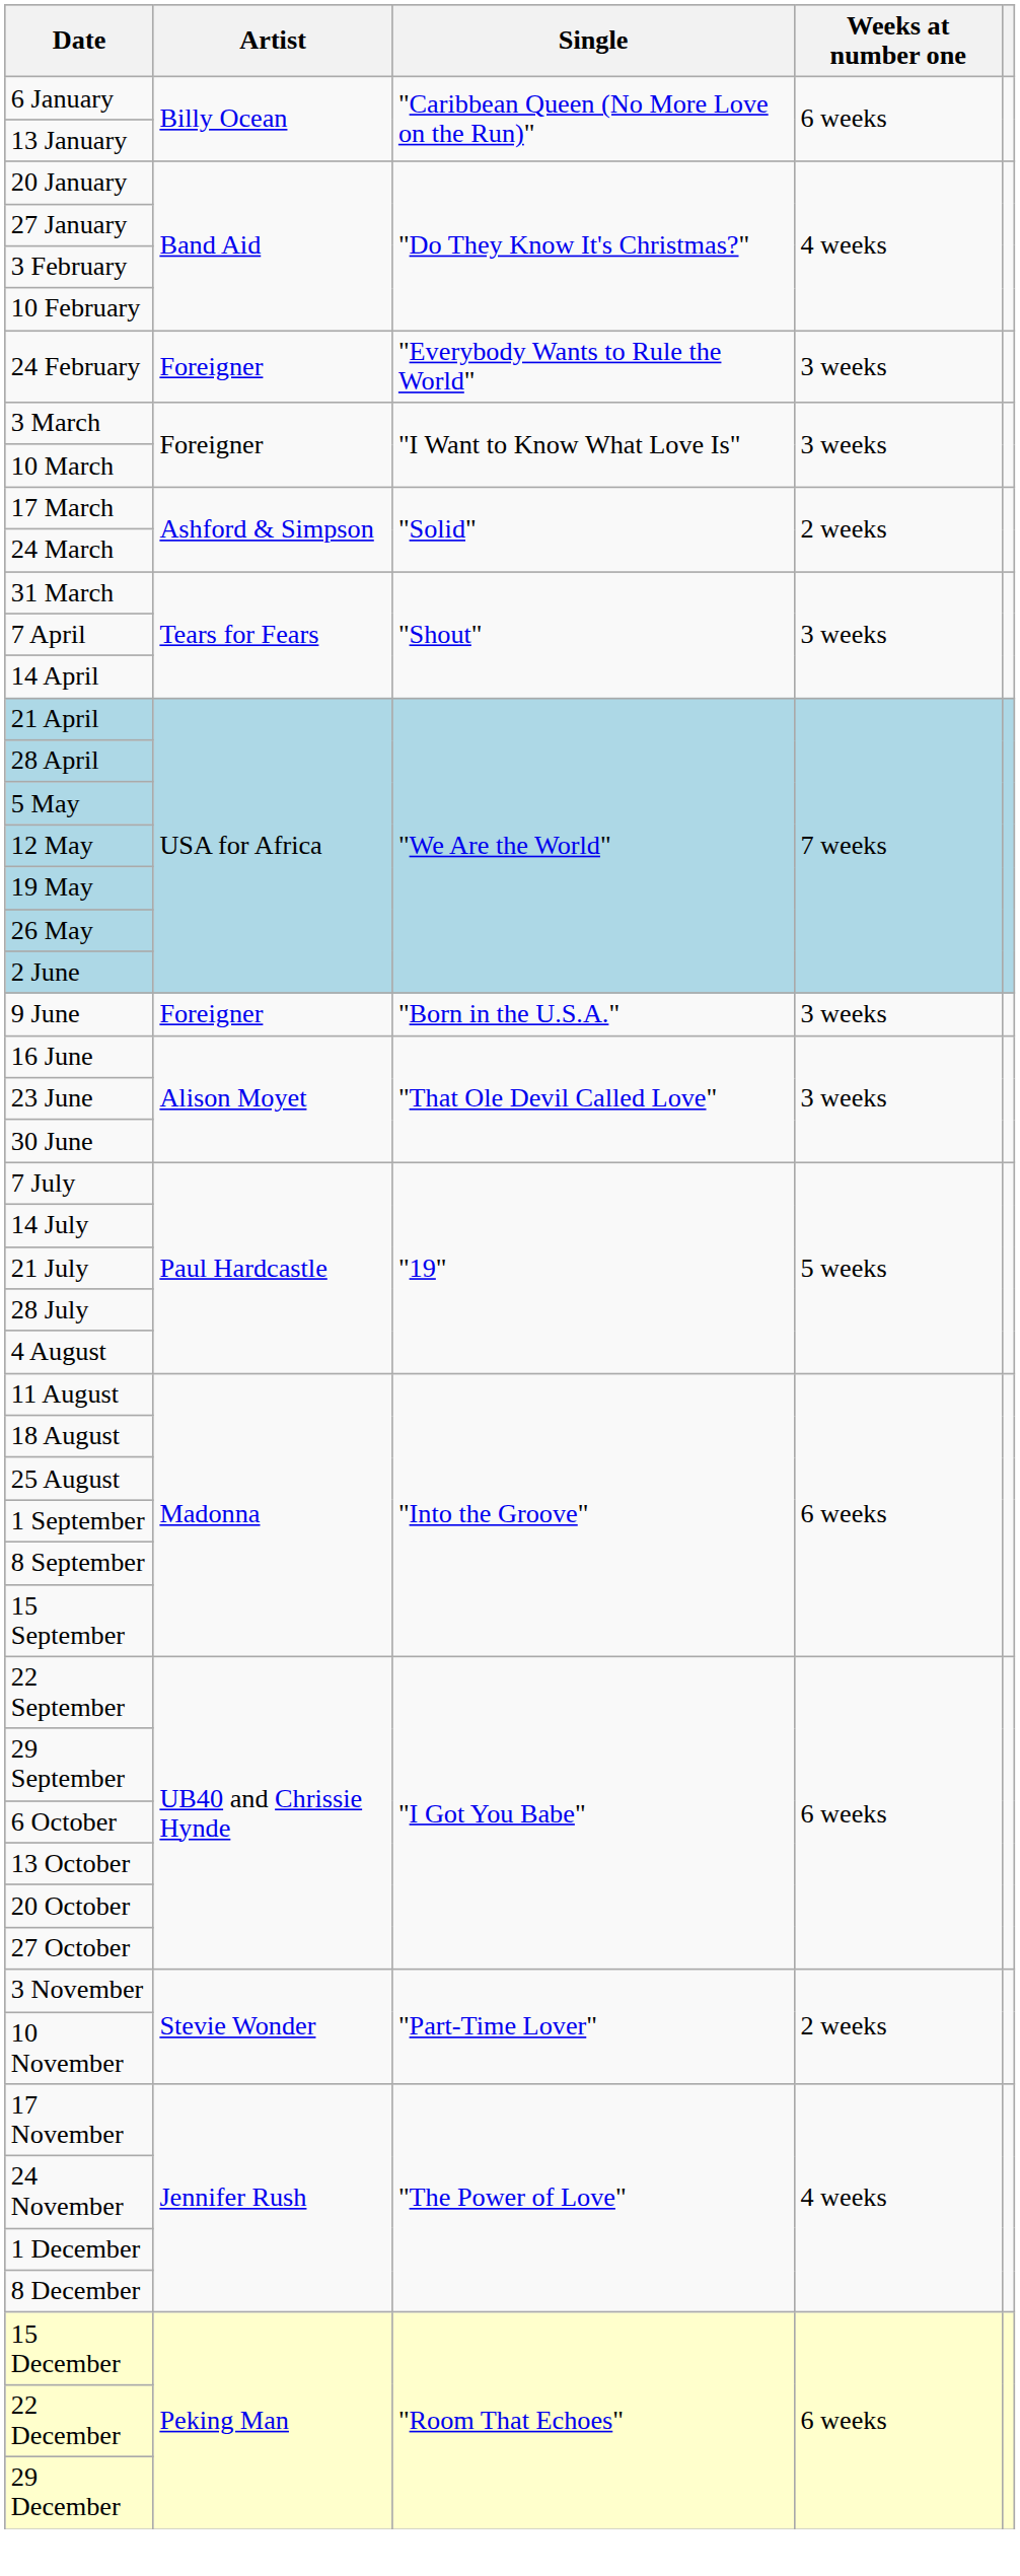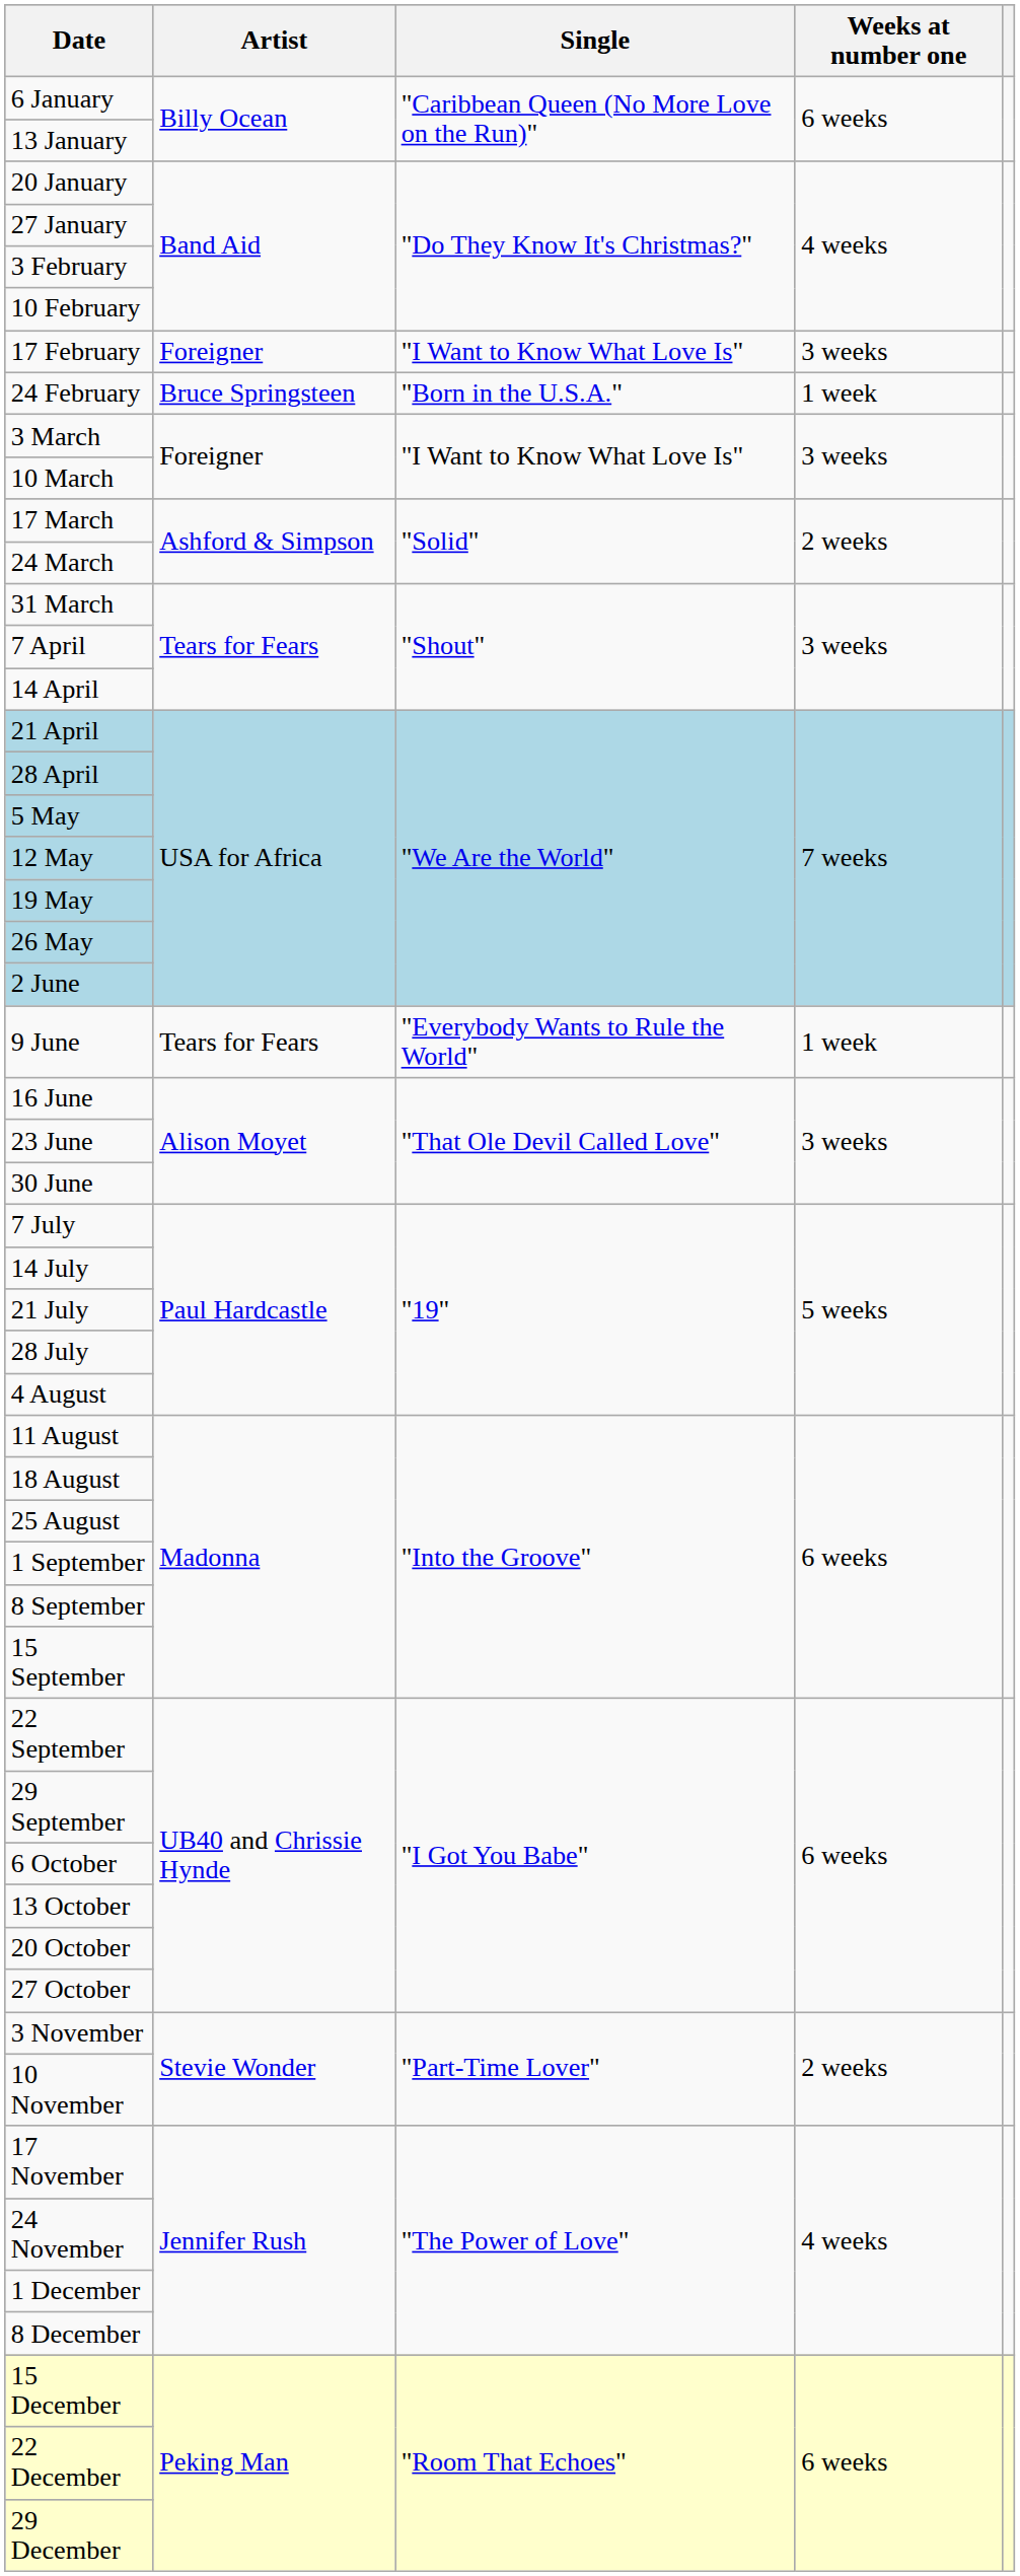 <table class="wikitable">
 <tr>
 <th>Date</th>
 <th>Artist</th>
 <th>Single</th>
 <th>Weeks at number one</th>
 <th></th>
 </tr>
 <tr>
 <td>6 January</td>
 <td rowspan="2"><a href='#'>Billy Ocean</a></td>
 <td rowspan="2">"<a href='#'>Caribbean Queen (No More Love on the Run)</a>"</td>
 <td rowspan="2">6 weeks</td>
 <td rowspan="2"></td>
 </tr>
 <tr>
 <td>13 January</td>
 </tr>
 <tr>
 <td>20 January</td>
 <td rowspan="4"><a href='#'>Band Aid</a></td>
 <td rowspan="4">"<a href='#'>Do They Know It's Christmas?</a>"</td>
 <td rowspan="4">4 weeks</td>
 <td rowspan="4"></td>
 </tr>
 <tr>
 <td>27 January</td>
 </tr>
 <tr>
 <td>3 February</td>
 </tr>
 <tr>
 <td>10 February</td>
 </tr>
 <tr>
+<td>17 February</td>
+<td><a href='#'>Foreigner</a></td>
+<td>"<a href='#'>I Want to Know What Love Is</a>"</td>
+<td>3 weeks</td>
+<td></td>
+</tr>
+<tr>
 <td>24 February</td>
-<td><a href='#'>Foreigner</a></td>
-<td>"<a href='#'>Everybody Wants to Rule the World</a>"</td>
-<td>3 weeks</td>
+<td><a href='#'>Bruce Springsteen</a></td>
+<td>"<a href='#'>Born in the U.S.A.</a>"</td>
+<td>1 week</td>
 <td></td>
 </tr>
 <tr>
 <td>3 March</td>
 <td rowspan="2">Foreigner</td>
 <td rowspan="2">"I Want to Know What Love Is"</td>
 <td rowspan="2">3 weeks</td>
 <td rowspan="2"></td>
 </tr>
 <tr>
 <td>10 March</td>
 </tr>
 <tr>
 <td>17 March</td>
 <td rowspan="2"><a href='#'>Ashford & Simpson</a></td>
 <td rowspan="2">"<a href='#'>Solid</a>"</td>
 <td rowspan="2">2 weeks</td>
 <td rowspan="2"></td>
 </tr>
 <tr>
 <td>24 March</td>
 </tr>
 <tr>
 <td>31 March</td>
 <td rowspan="3"><a href='#'>Tears for Fears</a></td>
 <td rowspan="3">"<a href='#'>Shout</a>"</td>
 <td rowspan="3">3 weeks</td>
 <td rowspan="3"></td>
 </tr>
 <tr>
 <td>7 April</td>
 </tr>
 <tr>
 <td>14 April</td>
 </tr>
 <tr bgcolor="lightblue">
 <td>21 April</td>
 <td rowspan="7">USA for Africa</td>
 <td rowspan="7">"<a href='#'>We Are the World</a>"</td>
 <td rowspan="7">7 weeks</td>
 <td rowspan="7"></td>
 </tr>
 <tr bgcolor="lightblue">
 <td>28 April</td>
 </tr>
 <tr bgcolor="lightblue">
 <td>5 May</td>
 </tr>
 <tr bgcolor="lightblue">
 <td>12 May</td>
 </tr>
 <tr bgcolor="lightblue">
 <td>19 May</td>
 </tr>
 <tr bgcolor="lightblue">
 <td>26 May</td>
 </tr>
 <tr bgcolor="lightblue">
 <td>2 June</td>
 </tr>
 <tr>
 <td>9 June</td>
-<td><a href='#'>Foreigner</a></td>
-<td>"<a href='#'>Born in the U.S.A.</a>"</td>
-<td>3 weeks</td>
+<td>Tears for Fears</td>
+<td>"<a href='#'>Everybody Wants to Rule the World</a>"</td>
+<td>1 week</td>
 <td></td>
 </tr>
 <tr>
 <td>16 June</td>
 <td rowspan="3"><a href='#'>Alison Moyet</a></td>
 <td rowspan="3">"<a href='#'>That Ole Devil Called Love</a>"</td>
 <td rowspan="3">3 weeks</td>
 <td rowspan="3"></td>
 </tr>
 <tr>
 <td>23 June</td>
 </tr>
 <tr>
 <td>30 June</td>
 </tr>
 <tr>
 <td>7 July</td>
 <td rowspan="5"><a href='#'>Paul Hardcastle</a></td>
 <td rowspan="5">"<a href='#'>19</a>"</td>
 <td rowspan="5">5 weeks</td>
 <td rowspan="5"></td>
 </tr>
 <tr>
 <td>14 July</td>
 </tr>
 <tr>
 <td>21 July</td>
 </tr>
 <tr>
 <td>28 July</td>
 </tr>
 <tr>
 <td>4 August</td>
 </tr>
 <tr>
 <td>11 August</td>
 <td rowspan="6"><a href='#'>Madonna</a></td>
 <td rowspan="6">"<a href='#'>Into the Groove</a>"</td>
 <td rowspan="6">6 weeks</td>
 <td rowspan="6"></td>
 </tr>
 <tr>
 <td>18 August</td>
 </tr>
 <tr>
 <td>25 August</td>
 </tr>
 <tr>
 <td>1 September</td>
 </tr>
 <tr>
 <td>8 September</td>
 </tr>
 <tr>
 <td>15 September</td>
 </tr>
 <tr>
 <td>22 September</td>
 <td rowspan="6"><a href='#'>UB40</a> and <a href='#'>Chrissie Hynde</a></td>
 <td rowspan="6">"<a href='#'>I Got You Babe</a>"</td>
 <td rowspan="6">6 weeks</td>
 <td rowspan="6"></td>
 </tr>
 <tr>
 <td>29 September</td>
 </tr>
 <tr>
 <td>6 October</td>
 </tr>
 <tr>
 <td>13 October</td>
 </tr>
 <tr>
 <td>20 October</td>
 </tr>
 <tr>
 <td>27 October</td>
 </tr>
 <tr>
 <td>3 November</td>
 <td rowspan="2"><a href='#'>Stevie Wonder</a></td>
 <td rowspan="2">"<a href='#'>Part-Time Lover</a>"</td>
 <td rowspan="2">2 weeks</td>
 <td rowspan="2"></td>
 </tr>
 <tr>
 <td>10 November</td>
 </tr>
 <tr>
 <td>17 November</td>
 <td rowspan="4"><a href='#'>Jennifer Rush</a></td>
 <td rowspan="4">"<a href='#'>The Power of Love</a>"</td>
 <td rowspan="4">4 weeks</td>
 <td rowspan="4"></td>
 </tr>
 <tr>
 <td>24 November</td>
 </tr>
 <tr>
 <td>1 December</td>
 </tr>
 <tr>
 <td>8 December</td>
 </tr>
 <tr bgcolor="#FFFFCC">
 <td>15 December</td>
 <td rowspan="3"><a href='#'>Peking Man</a></td>
 <td rowspan="3">"<a href='#'>Room That Echoes</a>"</td>
 <td rowspan="3">6 weeks</td>
 <td rowspan="3"></td>
 </tr>
 <tr bgcolor="#FFFFCC">
 <td>22 December</td>
 </tr>
 <tr bgcolor="#FFFFCC">
 <td>29 December</td>
 </tr>
 </table>
